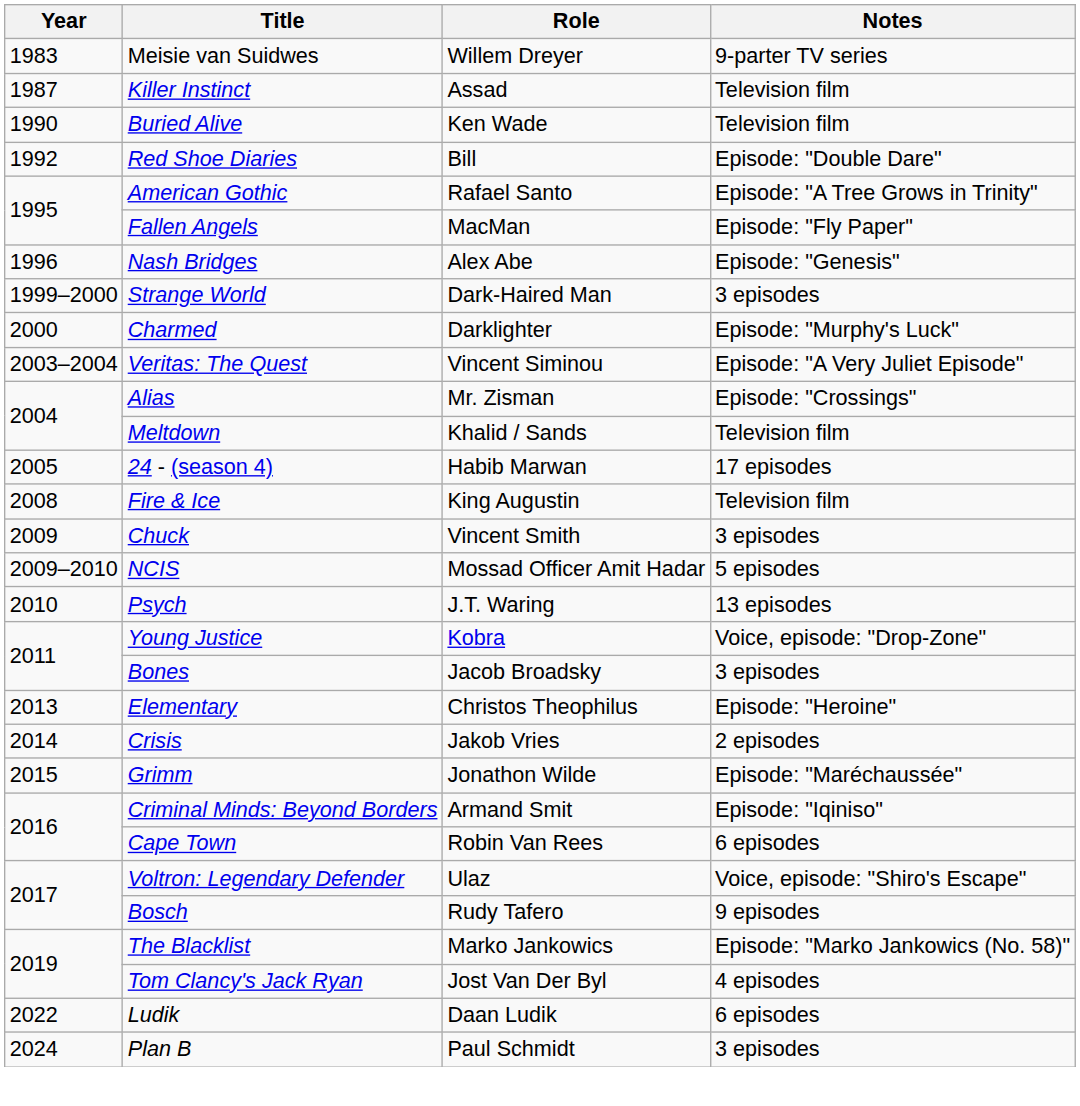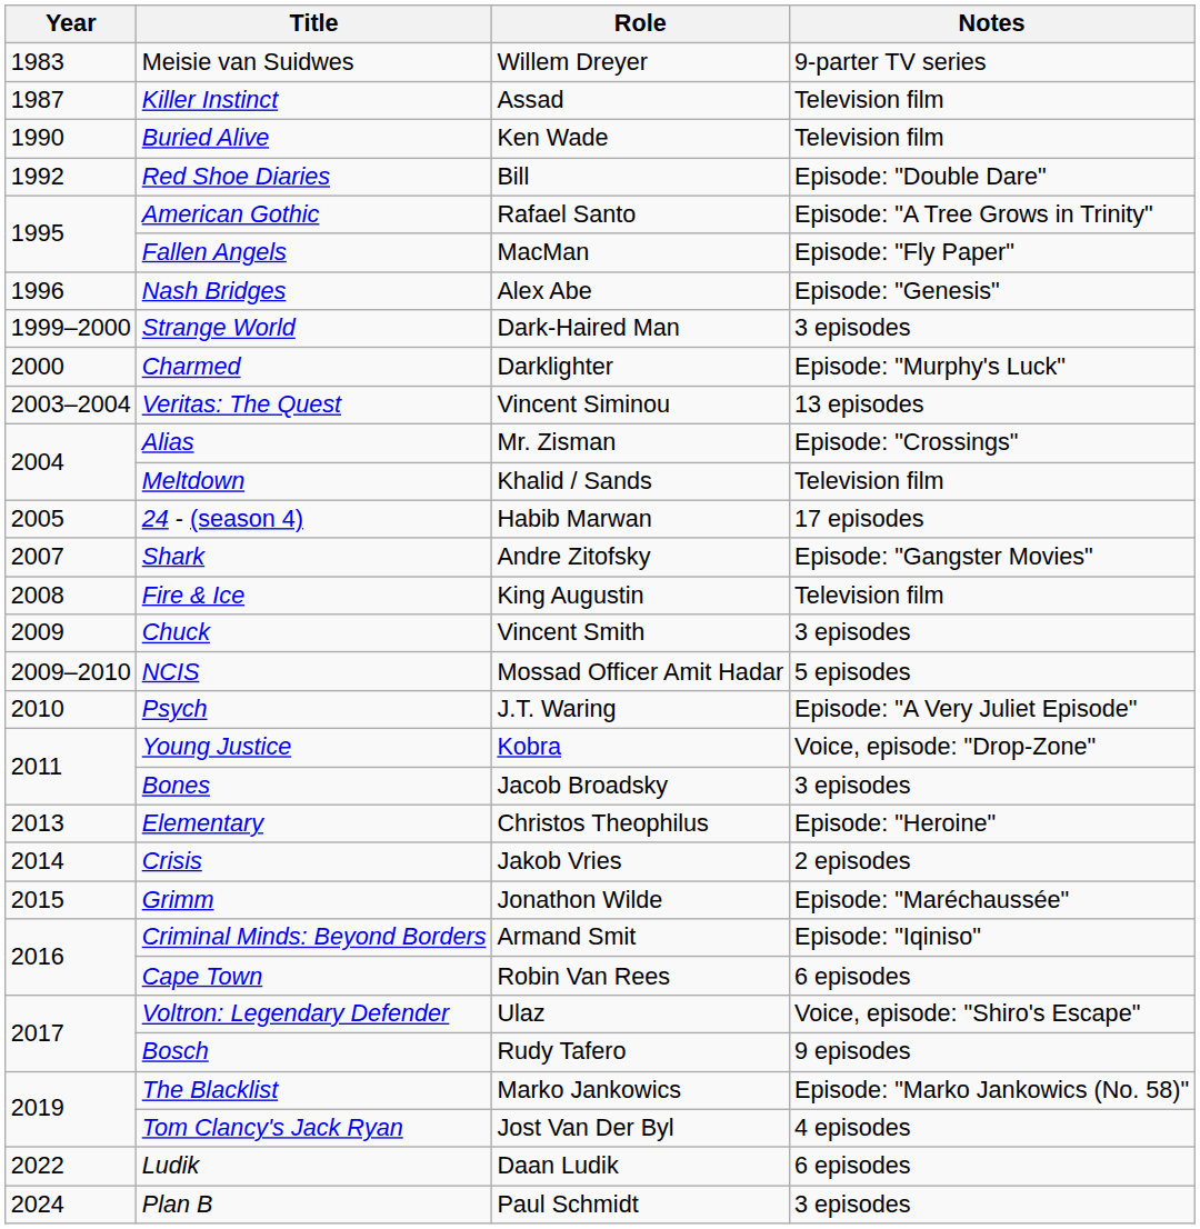 <table class="wikitable sortable mw-collapsible">
 <tr>
 <th>Year</th>
 <th>Title</th>
 <th>Role</th>
 <th class="unsortable">Notes</th>
 </tr>
 <tr>
 <td>1983</td>
 <td>Meisie van Suidwes</td>
 <td>Willem Dreyer</td>
 <td>9-parter TV series</td>
 </tr>
 <tr>
 <td>1987</td>
 <td><em><a href='#'>Killer Instinct</a></em></td>
 <td>Assad</td>
 <td>Television film</td>
 </tr>
 <tr>
 <td>1990</td>
 <td><em><a href='#'>Buried Alive</a></em></td>
 <td>Ken Wade</td>
 <td>Television film</td>
 </tr>
 <tr>
 <td>1992</td>
 <td><em><a href='#'>Red Shoe Diaries</a></em></td>
 <td>Bill</td>
 <td>Episode: "Double Dare"</td>
 </tr>
 <tr>
 <td rowspan="2">1995</td>
 <td><em><a href='#'>American Gothic</a></em></td>
 <td>Rafael Santo</td>
 <td>Episode: "A Tree Grows in Trinity"</td>
 </tr>
 <tr>
 <td><em><a href='#'>Fallen Angels</a></em></td>
 <td>MacMan</td>
 <td>Episode: "Fly Paper"</td>
 </tr>
 <tr>
 <td>1996</td>
 <td><em><a href='#'>Nash Bridges</a></em></td>
 <td>Alex Abe</td>
 <td>Episode: "Genesis"</td>
 </tr>
 <tr>
 <td>1999–2000</td>
 <td><em><a href='#'>Strange World</a></em></td>
 <td>Dark-Haired Man</td>
 <td>3 episodes</td>
 </tr>
 <tr>
 <td>2000</td>
 <td><em><a href='#'>Charmed</a></em></td>
 <td>Darklighter</td>
 <td>Episode: "Murphy's Luck"</td>
 </tr>
 <tr>
 <td>2003–2004</td>
 <td><em><a href='#'>Veritas: The Quest</a></em></td>
 <td>Vincent Siminou</td>
-<td>Episode: "A Very Juliet Episode"</td>
+<td>13 episodes</td>
 </tr>
 <tr>
 <td rowspan="2">2004</td>
 <td><em><a href='#'>Alias</a></em></td>
 <td>Mr. Zisman</td>
 <td>Episode: "Crossings"</td>
 </tr>
 <tr>
 <td><em><a href='#'>Meltdown</a></em></td>
 <td>Khalid / Sands</td>
 <td>Television film</td>
 </tr>
 <tr>
 <td>2005</td>
 <td><em><a href='#'>24</a></em> - <a href='#'>(season 4)</a></td>
 <td>Habib Marwan</td>
 <td>17 episodes</td>
+</tr>
+<tr>
+<td>2007</td>
+<td><em><a href='#'>Shark</a></em></td>
+<td>Andre Zitofsky</td>
+<td>Episode: "Gangster Movies"</td>
 </tr>
 <tr>
 <td>2008</td>
 <td><em><a href='#'>Fire & Ice</a></em></td>
 <td>King Augustin</td>
 <td>Television film</td>
 </tr>
 <tr>
 <td>2009</td>
 <td><em><a href='#'>Chuck</a></em></td>
 <td>Vincent Smith</td>
 <td>3 episodes</td>
 </tr>
 <tr>
 <td>2009–2010</td>
 <td><em><a href='#'>NCIS</a></em></td>
 <td>Mossad Officer Amit Hadar</td>
 <td>5 episodes</td>
 </tr>
 <tr>
 <td>2010</td>
 <td><em><a href='#'>Psych</a></em></td>
 <td>J.T. Waring</td>
-<td>13 episodes</td>
+<td>Episode: "A Very Juliet Episode"</td>
 </tr>
 <tr>
 <td rowspan="2">2011</td>
 <td><em><a href='#'>Young Justice</a></em></td>
 <td><a href='#'>Kobra</a></td>
 <td>Voice, episode: "Drop-Zone"</td>
 </tr>
 <tr>
 <td><em><a href='#'>Bones</a></em></td>
 <td>Jacob Broadsky</td>
 <td>3 episodes</td>
 </tr>
 <tr>
 <td>2013</td>
 <td><em><a href='#'>Elementary</a></em></td>
 <td>Christos Theophilus</td>
 <td>Episode: "Heroine"</td>
 </tr>
 <tr>
 <td>2014</td>
 <td><em><a href='#'>Crisis</a></em></td>
 <td>Jakob Vries</td>
 <td>2 episodes</td>
 </tr>
 <tr>
 <td>2015</td>
 <td><em><a href='#'>Grimm</a></em></td>
 <td>Jonathon Wilde</td>
 <td>Episode: "Maréchaussée"</td>
 </tr>
 <tr>
 <td rowspan="2">2016</td>
 <td><em><a href='#'>Criminal Minds: Beyond Borders</a></em></td>
 <td>Armand Smit</td>
 <td>Episode: "Iqiniso"</td>
 </tr>
 <tr>
 <td><em><a href='#'>Cape Town</a></em></td>
 <td>Robin Van Rees</td>
 <td>6 episodes</td>
 </tr>
 <tr>
 <td rowspan="2">2017</td>
 <td><em><a href='#'>Voltron: Legendary Defender</a></em></td>
 <td>Ulaz</td>
 <td>Voice, episode: "Shiro's Escape"</td>
 </tr>
 <tr>
 <td><em><a href='#'>Bosch</a></em></td>
 <td>Rudy Tafero</td>
 <td>9 episodes</td>
 </tr>
 <tr>
 <td rowspan="2">2019</td>
 <td><em><a href='#'>The Blacklist</a></em></td>
 <td>Marko Jankowics</td>
 <td>Episode: "Marko Jankowics (No. 58)"</td>
 </tr>
 <tr>
 <td><em><a href='#'>Tom Clancy's Jack Ryan</a></em></td>
 <td>Jost Van Der Byl</td>
 <td>4 episodes</td>
 </tr>
 <tr>
 <td>2022</td>
 <td><em>Ludik</em></td>
 <td>Daan Ludik</td>
 <td>6 episodes</td>
 </tr>
 <tr>
 <td>2024</td>
 <td><em>Plan B</em></td>
 <td>Paul Schmidt</td>
 <td>3 episodes</td>
 </tr>
 </table>
